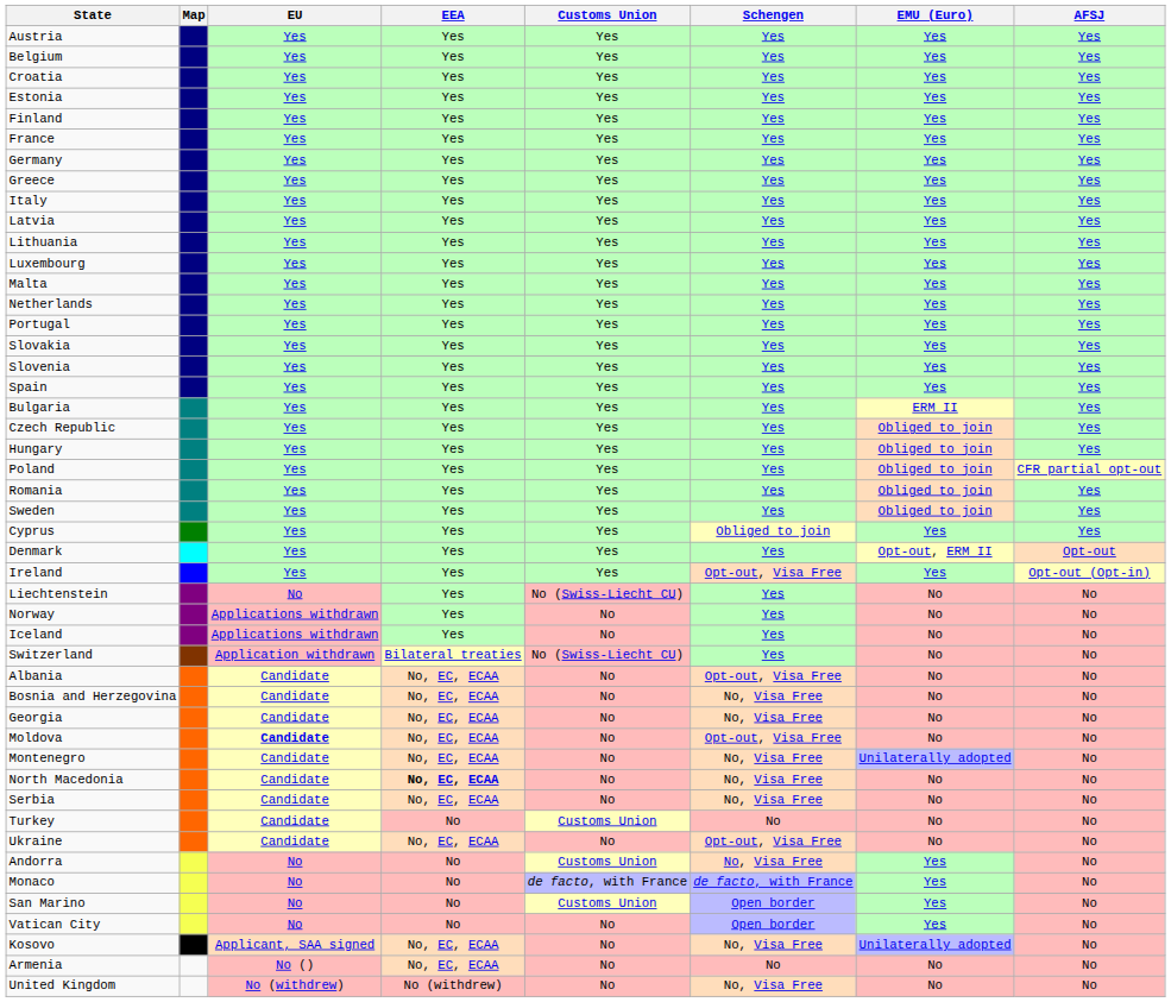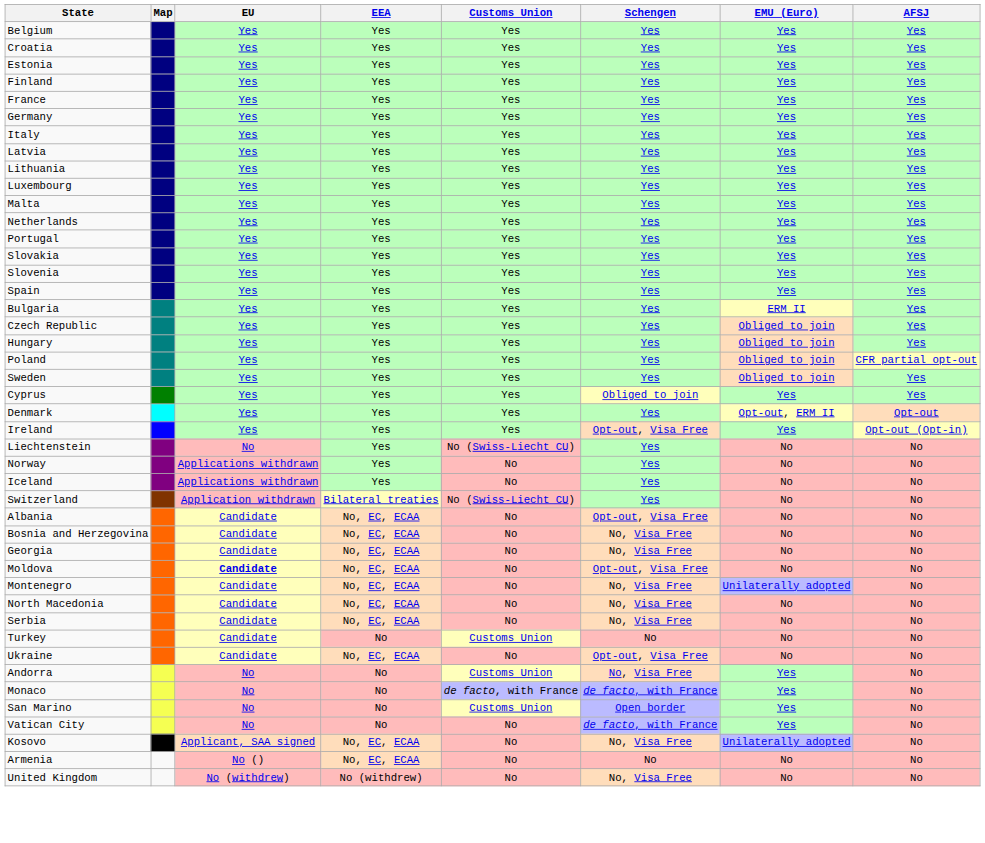 <table class="wikitable sortable" style="float: center; margin: 0 0 1em 1em;">
 <tr>
 <th>State</th>
 <th>Map</th>
 <th>EU</th>
 <th><a href='#'>EEA</a></th>
 <th><a href='#'>Customs Union</a></th>
 <th><a href='#'>Schengen</a></th>
 <th><a href='#'>EMU (Euro)</a></th>
 <th><a href='#'>AFSJ</a></th>
-</tr>
-<tr>
-<td> Austria</td>
-<td style="background:navy;"></td>
-<td style="text-align:center; background:#bfb;"><a href='#'>Yes</a></td>
-<td style="text-align:center; background:#bfb;">Yes</td>
-<td style="text-align:center; background:#bfb;">Yes</td>
-<td style="text-align:center; background:#bfb;"><a href='#'>Yes</a></td>
-<td style="text-align:center; background:#bfb;"><a href='#'>Yes</a></td>
-<td style="text-align:center; background:#bfb;"><a href='#'>Yes</a></td>
 </tr>
 <tr>
 <td> Belgium</td>
 <td style="background:navy;"></td>
 <td style="text-align:center; background:#bfb;"><a href='#'>Yes</a></td>
 <td style="text-align:center; background:#bfb;">Yes</td>
 <td style="text-align:center; background:#bfb;">Yes</td>
 <td style="text-align:center; background:#bfb;"><a href='#'>Yes</a></td>
 <td style="text-align:center; background:#bfb;"><a href='#'>Yes</a></td>
 <td style="text-align:center; background:#bfb;"><a href='#'>Yes</a></td>
 </tr>
 <tr>
 <td> Croatia</td>
 <td style="background:navy;"></td>
 <td style="text-align:center; background:#bfb;"><a href='#'>Yes</a></td>
 <td style="text-align:center; background:#bfb;">Yes</td>
 <td style="text-align:center; background:#bfb;">Yes</td>
 <td style="text-align:center; background:#bfb;"><a href='#'>Yes</a></td>
 <td style="text-align:center; background:#bfb;"><a href='#'>Yes</a></td>
 <td style="text-align:center; background:#bfb;"><a href='#'>Yes</a></td>
 </tr>
 <tr>
 <td> Estonia</td>
 <td style="background:navy;"></td>
 <td style="text-align:center; background:#bfb;"><a href='#'>Yes</a></td>
 <td style="text-align:center; background:#bfb;">Yes</td>
 <td style="text-align:center; background:#bfb;">Yes</td>
 <td style="text-align:center; background:#bfb;"><a href='#'>Yes</a></td>
 <td style="text-align:center; background:#bfb;"><a href='#'>Yes</a></td>
 <td style="text-align:center; background:#bfb;"><a href='#'>Yes</a></td>
 </tr>
 <tr>
 <td> Finland</td>
 <td style="background:navy;"></td>
 <td style="text-align:center; background:#bfb;"><a href='#'>Yes</a></td>
 <td style="text-align:center; background:#bfb;">Yes</td>
 <td style="text-align:center; background:#bfb;">Yes</td>
 <td style="text-align:center; background:#bfb;"><a href='#'>Yes</a></td>
 <td style="text-align:center; background:#bfb;"><a href='#'>Yes</a></td>
 <td style="text-align:center; background:#bfb;"><a href='#'>Yes</a></td>
 </tr>
 <tr>
 <td> France</td>
 <td style="background:navy;"></td>
 <td style="text-align:center; background:#bfb;"><a href='#'>Yes</a></td>
 <td style="text-align:center; background:#bfb;">Yes</td>
 <td style="text-align:center; background:#bfb;">Yes</td>
 <td style="text-align:center; background:#bfb;"><a href='#'>Yes</a></td>
 <td style="text-align:center; background:#bfb;"><a href='#'>Yes</a></td>
 <td style="text-align:center; background:#bfb;"><a href='#'>Yes</a></td>
 </tr>
 <tr>
 <td> Germany</td>
-<td style="background:navy;"></td>
-<td style="text-align:center; background:#bfb;"><a href='#'>Yes</a></td>
-<td style="text-align:center; background:#bfb;">Yes</td>
-<td style="text-align:center; background:#bfb;">Yes</td>
-<td style="text-align:center; background:#bfb;"><a href='#'>Yes</a></td>
-<td style="text-align:center; background:#bfb;"><a href='#'>Yes</a></td>
-<td style="text-align:center; background:#bfb;"><a href='#'>Yes</a></td>
-</tr>
-<tr>
-<td> Greece</td>
 <td style="background:navy;"></td>
 <td style="text-align:center; background:#bfb;"><a href='#'>Yes</a></td>
 <td style="text-align:center; background:#bfb;">Yes</td>
 <td style="text-align:center; background:#bfb;">Yes</td>
 <td style="text-align:center; background:#bfb;"><a href='#'>Yes</a></td>
 <td style="text-align:center; background:#bfb;"><a href='#'>Yes</a></td>
 <td style="text-align:center; background:#bfb;"><a href='#'>Yes</a></td>
 </tr>
 <tr>
 <td> Italy</td>
 <td style="background:navy;"></td>
 <td style="text-align:center; background:#bfb;"><a href='#'>Yes</a></td>
 <td style="text-align:center; background:#bfb;">Yes</td>
 <td style="text-align:center; background:#bfb;">Yes</td>
 <td style="text-align:center; background:#bfb;"><a href='#'>Yes</a></td>
 <td style="text-align:center; background:#bfb;"><a href='#'>Yes</a></td>
 <td style="text-align:center; background:#bfb;"><a href='#'>Yes</a></td>
 </tr>
 <tr>
 <td> Latvia</td>
 <td style="background:navy;"></td>
 <td style="text-align:center; background:#bfb;"><a href='#'>Yes</a></td>
 <td style="text-align:center; background:#bfb;">Yes</td>
 <td style="text-align:center; background:#bfb;">Yes</td>
 <td style="text-align:center; background:#bfb;"><a href='#'>Yes</a></td>
 <td style="text-align:center; background:#bfb;"><a href='#'>Yes</a></td>
 <td style="text-align:center; background:#bfb;"><a href='#'>Yes</a></td>
 </tr>
 <tr>
 <td> Lithuania</td>
 <td style="background:navy;"></td>
 <td style="text-align:center; background:#bfb;"><a href='#'>Yes</a></td>
 <td style="text-align:center; background:#bfb;">Yes</td>
 <td style="text-align:center; background:#bfb;">Yes</td>
 <td style="text-align:center; background:#bfb;"><a href='#'>Yes</a></td>
 <td style="text-align:center; background:#bfb;"><a href='#'>Yes</a></td>
 <td style="text-align:center; background:#bfb;"><a href='#'>Yes</a></td>
 </tr>
 <tr>
 <td> Luxembourg</td>
 <td style="background:navy;"></td>
 <td style="text-align:center; background:#bfb;"><a href='#'>Yes</a></td>
 <td style="text-align:center; background:#bfb;">Yes</td>
 <td style="text-align:center; background:#bfb;">Yes</td>
 <td style="text-align:center; background:#bfb;"><a href='#'>Yes</a></td>
 <td style="text-align:center; background:#bfb;"><a href='#'>Yes</a></td>
 <td style="text-align:center; background:#bfb;"><a href='#'>Yes</a></td>
 </tr>
 <tr>
 <td> Malta</td>
 <td style="background:navy;"></td>
 <td style="text-align:center; background:#bfb;"><a href='#'>Yes</a></td>
 <td style="text-align:center; background:#bfb;">Yes</td>
 <td style="text-align:center; background:#bfb;">Yes</td>
 <td style="text-align:center; background:#bfb;"><a href='#'>Yes</a></td>
 <td style="text-align:center; background:#bfb;"><a href='#'>Yes</a></td>
 <td style="text-align:center; background:#bfb;"><a href='#'>Yes</a></td>
 </tr>
 <tr>
 <td> Netherlands</td>
 <td style="background:navy;"></td>
 <td style="text-align:center; background:#bfb;"><a href='#'>Yes</a></td>
 <td style="text-align:center; background:#bfb;">Yes</td>
 <td style="text-align:center; background:#bfb;">Yes</td>
 <td style="text-align:center; background:#bfb;"><a href='#'>Yes</a></td>
 <td style="text-align:center; background:#bfb;"><a href='#'>Yes</a></td>
 <td style="text-align:center; background:#bfb;"><a href='#'>Yes</a></td>
 </tr>
 <tr>
 <td> Portugal</td>
 <td style="background:navy;"></td>
 <td style="text-align:center; background:#bfb;"><a href='#'>Yes</a></td>
 <td style="text-align:center; background:#bfb;">Yes</td>
 <td style="text-align:center; background:#bfb;">Yes</td>
 <td style="text-align:center; background:#bfb;"><a href='#'>Yes</a></td>
 <td style="text-align:center; background:#bfb;"><a href='#'>Yes</a></td>
 <td style="text-align:center; background:#bfb;"><a href='#'>Yes</a></td>
 </tr>
 <tr>
 <td> Slovakia</td>
 <td style="background:navy;"></td>
 <td style="text-align:center; background:#bfb;"><a href='#'>Yes</a></td>
 <td style="text-align:center; background:#bfb;">Yes</td>
 <td style="text-align:center; background:#bfb;">Yes</td>
 <td style="text-align:center; background:#bfb;"><a href='#'>Yes</a></td>
 <td style="text-align:center; background:#bfb;"><a href='#'>Yes</a></td>
 <td style="text-align:center; background:#bfb;"><a href='#'>Yes</a></td>
 </tr>
 <tr>
 <td> Slovenia</td>
 <td style="background:navy;"></td>
 <td style="text-align:center; background:#bfb;"><a href='#'>Yes</a></td>
 <td style="text-align:center; background:#bfb;">Yes</td>
 <td style="text-align:center; background:#bfb;">Yes</td>
 <td style="text-align:center; background:#bfb;"><a href='#'>Yes</a></td>
 <td style="text-align:center; background:#bfb;"><a href='#'>Yes</a></td>
 <td style="text-align:center; background:#bfb;"><a href='#'>Yes</a></td>
 </tr>
 <tr>
 <td> Spain</td>
 <td style="background:navy;"></td>
 <td style="text-align:center; background:#bfb;"><a href='#'>Yes</a></td>
 <td style="text-align:center; background:#bfb;">Yes</td>
 <td style="text-align:center; background:#bfb;">Yes</td>
 <td style="text-align:center; background:#bfb;"><a href='#'>Yes</a></td>
 <td style="text-align:center; background:#bfb;"><a href='#'>Yes</a></td>
 <td style="text-align:center; background:#bfb;"><a href='#'>Yes</a></td>
 </tr>
 <tr>
 <td> Bulgaria</td>
 <td style="background:teal;"></td>
 <td style="text-align:center; background:#bfb;"><a href='#'>Yes</a></td>
 <td style="text-align:center; background:#bfb;">Yes</td>
 <td style="text-align:center; background:#bfb;">Yes</td>
 <td style="text-align:center; background:#bfb;"><a href='#'>Yes</a></td>
 <td style="text-align:center; background:#ffb;"><a href='#'>ERM II</a></td>
 <td style="text-align:center; background:#bfb;"><a href='#'>Yes</a></td>
 </tr>
 <tr>
 <td> Czech Republic</td>
 <td style="background:teal;"></td>
 <td style="text-align:center; background:#bfb;"><a href='#'>Yes</a></td>
 <td style="text-align:center; background:#bfb;">Yes</td>
 <td style="text-align:center; background:#bfb;">Yes</td>
 <td style="text-align:center; background:#bfb;"><a href='#'>Yes</a></td>
 <td style="text-align:center; background:#fdb;"><a href='#'>Obliged to join</a></td>
 <td style="text-align:center; background:#bfb;"><a href='#'>Yes</a></td>
 </tr>
 <tr>
 <td> Hungary</td>
 <td style="background:teal;"></td>
 <td style="text-align:center; background:#bfb;"><a href='#'>Yes</a></td>
 <td style="text-align:center; background:#bfb;">Yes</td>
 <td style="text-align:center; background:#bfb;">Yes</td>
 <td style="text-align:center; background:#bfb;"><a href='#'>Yes</a></td>
 <td style="text-align:center; background:#fdb;"><a href='#'>Obliged to join</a></td>
 <td style="text-align:center; background:#bfb;"><a href='#'>Yes</a></td>
 </tr>
 <tr>
 <td> Poland</td>
 <td style="background:teal;"></td>
 <td style="text-align:center; background:#bfb;"><a href='#'>Yes</a></td>
 <td style="text-align:center; background:#bfb;">Yes</td>
 <td style="text-align:center; background:#bfb;">Yes</td>
 <td style="text-align:center; background:#bfb;"><a href='#'>Yes</a></td>
 <td style="text-align:center; background:#fdb;"><a href='#'>Obliged to join</a></td>
 <td style="text-align:center; background:#ffb;"><a href='#'>CFR partial opt-out</a></td>
 </tr>
 <tr>
-<td> Romania</td>
-<td style="background:teal;"></td>
-<td style="text-align:center; background:#bfb;"><a href='#'>Yes</a></td>
-<td style="text-align:center; background:#bfb;">Yes</td>
-<td style="text-align:center; background:#bfb;">Yes</td>
-<td style="text-align:center; background:#bfb;"><a href='#'>Yes</a></td>
-<td style="text-align:center; background:#fdb;"><a href='#'>Obliged to join</a></td>
-<td style="text-align:center; background:#bfb;"><a href='#'>Yes</a></td>
-</tr>
-<tr>
 <td> Sweden</td>
 <td style="background:teal;"></td>
 <td style="text-align:center; background:#bfb;"><a href='#'>Yes</a></td>
 <td style="text-align:center; background:#bfb;">Yes</td>
 <td style="text-align:center; background:#bfb;">Yes</td>
 <td style="text-align:center; background:#bfb;"><a href='#'>Yes</a></td>
 <td style="text-align:center; background:#fdb;"><a href='#'>Obliged to join</a></td>
 <td style="text-align:center; background:#bfb;"><a href='#'>Yes</a></td>
 </tr>
 <tr>
 <td> Cyprus</td>
 <td style="background:green;"></td>
 <td style="text-align:center; background:#bfb;"><a href='#'>Yes</a></td>
 <td style="text-align:center; background:#bfb;">Yes</td>
 <td style="text-align:center; background:#bfb;">Yes</td>
 <td style="text-align:center; background:#ffb;"><a href='#'>Obliged to join</a></td>
 <td style="text-align:center; background:#bfb;"><a href='#'>Yes</a></td>
 <td style="text-align:center; background:#bfb;"><a href='#'>Yes</a></td>
 </tr>
 <tr>
 <td> Denmark</td>
 <td style="background:#00ffff;"></td>
 <td style="text-align:center; background:#bfb;"><a href='#'>Yes</a></td>
 <td style="text-align:center; background:#bfb;">Yes</td>
 <td style="text-align:center; background:#bfb;">Yes</td>
 <td style="text-align:center; background:#bfb;"><a href='#'>Yes</a></td>
 <td style="text-align:center; background:#ffb;"><a href='#'>Opt-out</a>, <a href='#'>ERM II</a></td>
 <td style="text-align:center; background:#fdb;"><a href='#'>Opt-out</a></td>
 </tr>
 <tr>
 <td> Ireland</td>
 <td style="background:#0000ff;"></td>
 <td style="text-align:center; background:#bfb;"><a href='#'>Yes</a></td>
 <td style="text-align:center; background:#bfb;">Yes</td>
 <td style="text-align:center; background:#bfb;">Yes</td>
 <td style="text-align:center; background:#fdb;"><a href='#'>Opt-out</a>, <a href='#'>Visa Free</a></td>
 <td style="text-align:center; background:#bfb;"><a href='#'>Yes</a></td>
 <td style="text-align:center; background:#ffb;"><a href='#'>Opt-out (Opt-in)</a></td>
 </tr>
 <tr>
 <td> Liechtenstein</td>
 <td style="background:#800080;"></td>
 <td style="text-align:center; background:#fbb;"><a href='#'>No</a></td>
 <td style="text-align:center; background:#bfb;">Yes</td>
 <td style="text-align:center; background:#fbb;">No (<a href='#'>Swiss-Liecht CU</a>)</td>
 <td style="text-align:center; background:#bfb;"><a href='#'>Yes</a></td>
 <td style="text-align:center; background:#fbb;">No</td>
 <td style="text-align:center; background:#fbb;">No</td>
 </tr>
 <tr>
 <td> Norway</td>
 <td style="background:#800080;"></td>
 <td style="text-align:center; background:#fbb;"><a href='#'>Applications withdrawn</a></td>
 <td style="text-align:center; background:#bfb;">Yes</td>
 <td style="text-align:center; background:#fbb;">No</td>
 <td style="text-align:center; background:#bfb;"><a href='#'>Yes</a></td>
 <td style="text-align:center; background:#fbb;">No</td>
 <td style="text-align:center; background:#fbb;">No</td>
 </tr>
 <tr>
 <td> Iceland</td>
 <td style="background:#800080;"></td>
 <td style="text-align:center; background:#fbb;"><a href='#'>Applications withdrawn</a></td>
 <td style="text-align:center; background:#bfb;">Yes</td>
 <td style="text-align:center; background:#fbb;">No</td>
 <td style="text-align:center; background:#bfb;"><a href='#'>Yes</a></td>
 <td style="text-align:center; background:#fbb;">No</td>
 <td style="text-align:center; background:#fbb;">No</td>
 </tr>
 <tr>
 <td> Switzerland</td>
 <td style="background:#803300;"></td>
 <td style="text-align:center; background:#fbb;"><a href='#'>Application withdrawn</a></td>
 <td style="text-align:center; background:#ffb;"><a href='#'>Bilateral treaties</a></td>
 <td style="text-align:center; background:#fbb;">No (<a href='#'>Swiss-Liecht CU</a>)</td>
 <td style="text-align:center; background:#bfb;"><a href='#'>Yes</a></td>
 <td style="text-align:center; background:#fbb;">No</td>
 <td style="text-align:center; background:#fbb;">No</td>
 </tr>
 <tr>
 <td> Albania</td>
 <td style="background:#f60;"></td>
 <td style="text-align:center; background:#ffb;"><a href='#'>Candidate</a></td>
 <td style="text-align:center; background:#fdb;">No, <a href='#'>EC</a>, <a href='#'>ECAA</a></td>
 <td style="text-align:center; background:#fbb;">No</td>
 <td style="text-align:center; background:#fdb;"><a href='#'>Opt-out</a>, <a href='#'>Visa Free</a></td>
 <td style="text-align:center; background:#fbb;">No</td>
 <td style="text-align:center; background:#fbb;">No</td>
 </tr>
 <tr>
 <td> Bosnia and Herzegovina</td>
 <td style="background:#f60;"></td>
 <td style="text-align:center; background:#ffb;"><a href='#'>Candidate</a></td>
 <td style="text-align:center; background:#fdb;">No, <a href='#'>EC</a>, <a href='#'>ECAA</a></td>
 <td style="text-align:center; background:#fbb;">No</td>
 <td style="text-align:center; background:#fdb;">No, <a href='#'>Visa Free</a></td>
 <td style="text-align:center; background:#fbb;">No</td>
 <td style="text-align:center; background:#fbb;">No</td>
 </tr>
 <tr>
 <td> Georgia</td>
 <td style="background:#f60;"></td>
 <td style="text-align:center; background:#ffb;"><a href='#'>Candidate</a></td>
 <td style="text-align:center; background:#fdb;">No, <a href='#'>EC</a>, <a href='#'>ECAA</a></td>
 <td style="text-align:center; background:#fbb;">No</td>
 <td style="text-align:center; background:#fdb;">No, <a href='#'>Visa Free</a></td>
 <td style="text-align:center; background:#fbb;">No</td>
 <td style="text-align:center; background:#fbb;">No</td>
 </tr>
 <tr>
 <td> Moldova</td>
 <td style="background:#f60;"></td>
 <td style="text-align:center; background:#ffb;"><strong><a href='#'>Candidate</a></strong></td>
 <td style="text-align:center; background:#fdb;">No, <a href='#'>EC</a>, <a href='#'>ECAA</a></td>
 <td style="text-align:center; background:#fbb;">No</td>
 <td style="text-align:center; background:#fdb;"><a href='#'>Opt-out</a>, <a href='#'>Visa Free</a></td>
 <td style="text-align:center; background:#fbb;">No</td>
 <td style="text-align:center; background:#fbb;">No</td>
 </tr>
 <tr>
 <td> Montenegro</td>
 <td style="background:#f60;"></td>
 <td style="text-align:center; background:#ffb;"><a href='#'>Candidate</a></td>
 <td style="text-align:center; background:#fdb;">No, <a href='#'>EC</a>, <a href='#'>ECAA</a></td>
 <td style="text-align:center; background:#fbb;">No</td>
 <td style="text-align:center; background:#fdb;">No, <a href='#'>Visa Free</a></td>
 <td style="text-align:center; background:#bbf;"><a href='#'>Unilaterally adopted</a></td>
 <td style="text-align:center; background:#fbb;">No</td>
 </tr>
 <tr>
 <td> North Macedonia</td>
 <td style="background:#f60;"></td>
 <td style="text-align:center; background:#ffb;"><a href='#'>Candidate</a></td>
-<td style="text-align:center; background:#fdb;"><strong>No, <a href='#'>EC</a>, <a href='#'>ECAA</a></strong></td>
+<td style="text-align:center; background:#fdb;">No, <a href='#'>EC</a>, <a href='#'>ECAA</a></td>
 <td style="text-align:center; background:#fbb;">No</td>
 <td style="text-align:center; background:#fdb;">No, <a href='#'>Visa Free</a></td>
 <td style="text-align:center; background:#fbb;">No</td>
 <td style="text-align:center; background:#fbb;">No</td>
 </tr>
 <tr>
 <td> Serbia</td>
 <td style="background:#f60;"></td>
 <td style="text-align:center; background:#ffb;"><a href='#'>Candidate</a></td>
 <td style="text-align:center; background:#fdb;">No, <a href='#'>EC</a>, <a href='#'>ECAA</a></td>
 <td style="text-align:center; background:#fbb;">No</td>
 <td style="text-align:center; background:#fdb;">No, <a href='#'>Visa Free</a></td>
 <td style="text-align:center; background:#fbb;">No</td>
 <td style="text-align:center; background:#fbb;">No</td>
 </tr>
 <tr>
 <td> Turkey</td>
 <td style="background:#f60;"></td>
 <td style="text-align:center; background:#ffb;"><a href='#'>Candidate</a></td>
 <td style="text-align:center; background:#fbb;">No</td>
 <td style="text-align:center; background:#ffb;"><a href='#'>Customs Union</a></td>
 <td style="text-align:center; background:#fbb;">No</td>
 <td style="text-align:center; background:#fbb;">No</td>
 <td style="text-align:center; background:#fbb;">No</td>
 </tr>
 <tr>
 <td> Ukraine</td>
 <td style="background:#f60;"></td>
 <td style="text-align:center; background:#ffb;"><a href='#'>Candidate</a></td>
 <td style="text-align:center; background:#fdb;">No, <a href='#'>EC</a>, <a href='#'>ECAA</a></td>
 <td style="text-align:center; background:#fbb;">No</td>
 <td style="text-align:center; background:#fdb;"><a href='#'>Opt-out</a>, <a href='#'>Visa Free</a></td>
 <td style="text-align:center; background:#fbb;">No</td>
 <td style="text-align:center; background:#fbb;">No</td>
 </tr>
 <tr>
 <td> Andorra</td>
 <td style="background:#F5FF52;"></td>
 <td style="text-align:center; background:#fbb;"><a href='#'>No</a></td>
 <td style="text-align:center; background:#fbb;">No</td>
 <td style="text-align:center; background:#ffb;"><a href='#'>Customs Union</a></td>
 <td style="text-align:center; background:#fdb;"><a href='#'>No</a>, <a href='#'>Visa Free</a></td>
 <td style="text-align:center; background:#bfb;"><a href='#'>Yes</a></td>
 <td style="text-align:center; background:#fbb;">No</td>
 </tr>
 <tr>
 <td> Monaco</td>
 <td style="background:#F5FF52;"></td>
 <td style="text-align:center; background:#fbb;"><a href='#'>No</a></td>
 <td style="text-align:center; background:#fbb;">No</td>
 <td style="text-align:center; background:#bbf;"><em>de facto</em>, with France</td>
 <td style="text-align:center; background:#bbf;"><a href='#'><em>de facto</em>, with France</a></td>
 <td style="text-align:center; background:#bfb;"><a href='#'>Yes</a></td>
 <td style="text-align:center; background:#fbb;">No</td>
 </tr>
 <tr>
 <td> San Marino</td>
 <td style="background:#F5FF52;"></td>
 <td style="text-align:center; background:#fbb;"><a href='#'>No</a></td>
 <td style="text-align:center; background:#fbb;">No</td>
 <td style="text-align:center; background:#ffb;"><a href='#'>Customs Union</a></td>
 <td style="text-align:center; background:#bbf;"><a href='#'>Open border</a></td>
 <td style="text-align:center; background:#bfb;"><a href='#'>Yes</a></td>
 <td style="text-align:center; background:#fbb;">No</td>
 </tr>
 <tr>
 <td> Vatican City</td>
 <td style="background:#F5FF52;"></td>
 <td style="text-align:center; background:#fbb;"><a href='#'>No</a></td>
 <td style="text-align:center; background:#fbb;">No</td>
 <td style="text-align:center; background:#fbb;">No</td>
-<td style="text-align:center; background:#bbf;"><a href='#'>Open border</a></td>
+<td style="text-align:center; background:#bbf;"><a href='#'><em>de facto</em>, with France</a></td>
 <td style="text-align:center; background:#bfb;"><a href='#'>Yes</a></td>
 <td style="text-align:center; background:#fbb;">No</td>
 </tr>
 <tr>
 <td> Kosovo</td>
 <td style="background:#000;"></td>
 <td style="text-align:center; background:#fdb;"><a href='#'>Applicant, SAA signed</a></td>
 <td style="text-align:center; background:#fdb;">No, <a href='#'>EC</a>, <a href='#'>ECAA</a></td>
 <td style="text-align:center; background:#fbb;">No</td>
 <td style="text-align:center; background:#fdb;">No, <a href='#'>Visa Free</a></td>
 <td style="text-align:center; background:#bbf;"><a href='#'>Unilaterally adopted</a></td>
 <td style="text-align:center; background:#fbb;">No</td>
 </tr>
 <tr>
 <td> Armenia</td>
 <td style="background#000;"></td>
 <td style="text-align:center; background:#fbb;"><a href='#'>No</a> ()</td>
 <td style="text-align:center; background:#fdb;">No, <a href='#'>EC</a>, <a href='#'>ECAA</a></td>
 <td style="text-align:center; background:#fbb;">No</td>
 <td style="text-align:center; background:#fbb;">No</td>
 <td style="text-align:center; background:#fbb;">No</td>
 <td style="text-align:center; background:#fbb;">No</td>
 </tr>
 <tr>
 <td> United Kingdom</td>
 <td style="background#000;"></td>
 <td style="text-align:center; background:#fbb;"><a href='#'>No</a> (<a href='#'>withdrew</a>)</td>
 <td style="text-align:center; background:#fbb;">No (withdrew)</td>
 <td style="text-align:center; background:#fbb;">No</td>
 <td style="text-align:center; background:#fdb;">No, <a href='#'>Visa Free</a></td>
 <td style="text-align:center; background:#fbb;">No</td>
 <td style="text-align:center; background:#fbb;">No</td>
 </tr>
 </table>
